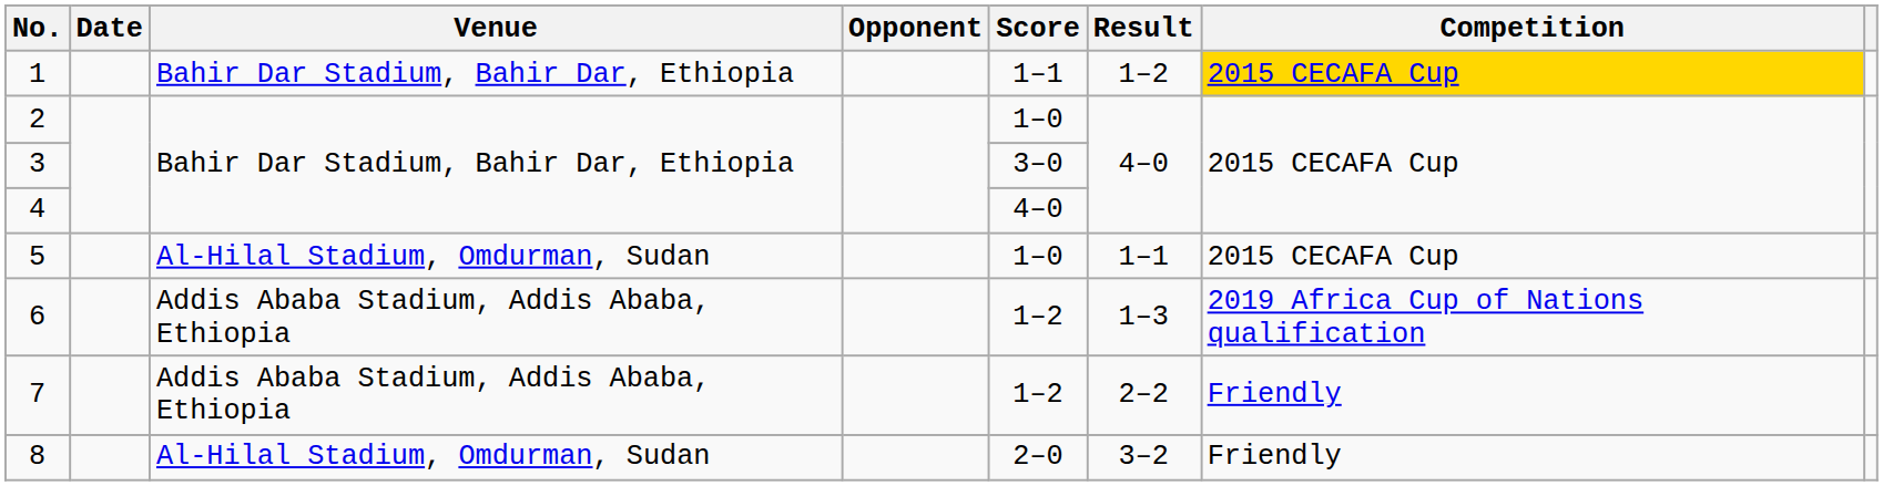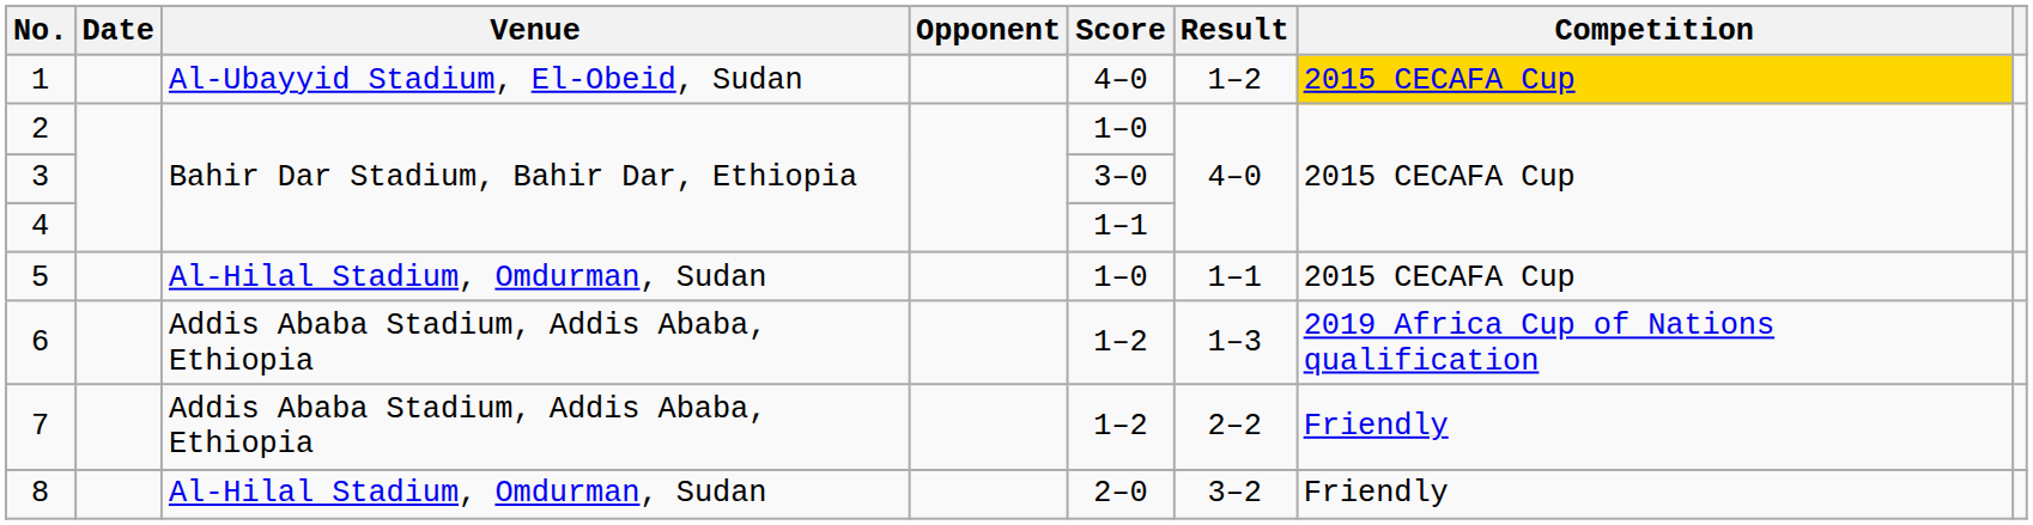 <table class="wikitable sortable">
 <tr>
 <th scope="col">No.</th>
 <th scope="col">Date</th>
 <th scope="col">Venue</th>
 <th scope="col">Opponent</th>
 <th scope="col">Score</th>
 <th scope="col">Result</th>
 <th scope="col">Competition</th>
 <th scope="col" class="unsortable"></th>
 </tr>
 <tr>
 <td align="center">1</td>
 <td></td>
-<td><a href='#'>Bahir Dar Stadium</a>, <a href='#'>Bahir Dar</a>, Ethiopia</td>
+<td><a href='#'>Al-Ubayyid Stadium</a>, <a href='#'>El-Obeid</a>, Sudan</td>
 <td></td>
-<td align="center">1–1</td>
+<td align="center">4–0</td>
 <td align="center">1–2</td>
 <td style="background: gold;"><a href='#'>2015 CECAFA Cup</a></td>
 <td></td>
 </tr>
 <tr>
 <td align="center">2</td>
 <td rowspan="3"></td>
 <td rowspan="3">Bahir Dar Stadium, Bahir Dar, Ethiopia</td>
 <td rowspan="3"></td>
 <td align="center">1–0</td>
 <td rowspan="3" align="center">4–0</td>
 <td rowspan="3">2015 CECAFA Cup</td>
 <td rowspan="3"></td>
 </tr>
 <tr>
 <td align="center">3</td>
 <td align="center">3–0</td>
 </tr>
 <tr>
 <td align="center">4</td>
-<td align="center">4–0</td>
+<td align="center">1–1</td>
 </tr>
 <tr>
 <td align="center">5</td>
 <td></td>
 <td><a href='#'>Al-Hilal Stadium</a>, <a href='#'>Omdurman</a>, Sudan</td>
 <td></td>
 <td align="center">1–0</td>
 <td align="center">1–1</td>
 <td>2015 CECAFA Cup</td>
 <td></td>
 </tr>
 <tr>
 <td align="center">6</td>
 <td></td>
 <td>Addis Ababa Stadium, Addis Ababa, Ethiopia</td>
 <td></td>
 <td align="center">1–2</td>
 <td align="center">1–3</td>
 <td><a href='#'>2019 Africa Cup of Nations qualification</a></td>
 <td></td>
 </tr>
 <tr>
 <td align="center">7</td>
 <td></td>
 <td>Addis Ababa Stadium, Addis Ababa, Ethiopia</td>
 <td></td>
 <td align="center">1–2</td>
 <td align="center">2–2</td>
 <td><a href='#'>Friendly</a></td>
 <td></td>
 </tr>
 <tr>
 <td align="center">8</td>
 <td></td>
 <td><a href='#'>Al-Hilal Stadium</a>, <a href='#'>Omdurman</a>, Sudan</td>
 <td></td>
 <td align="center">2–0</td>
 <td align="center">3–2</td>
 <td>Friendly</td>
 <td></td>
 </tr>
 </table>
